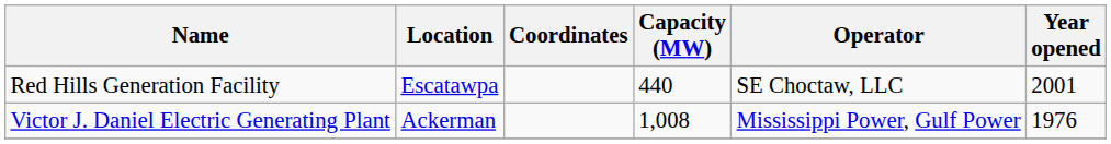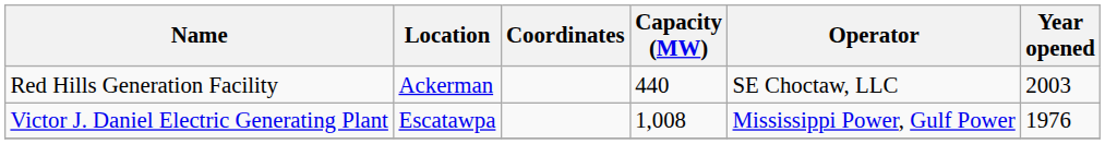 <table class="wikitable">
 <tr>
 <th>Name</th>
 <th>Location</th>
 <th>Coordinates</th>
 <th>Capacity<br>(<a href='#'>MW</a>)</th>
 <th>Operator</th>
 <th>Year<br>opened</th>
 </tr>
 <tr>
 <td>Red Hills Generation Facility</td>
-<td><a href='#'>Escatawpa</a></td>
+<td><a href='#'>Ackerman</a></td>
 <td></td>
 <td>440</td>
 <td>SE Choctaw, LLC</td>
-<td>2001</td>
+<td>2003</td>
 </tr>
 <tr>
 <td><a href='#'>Victor J. Daniel Electric Generating Plant</a></td>
-<td><a href='#'>Ackerman</a></td>
+<td><a href='#'>Escatawpa</a></td>
 <td></td>
 <td>1,008</td>
 <td><a href='#'>Mississippi Power</a>, <a href='#'>Gulf Power</a></td>
 <td>1976</td>
 </tr>
 <tr>
 </tr>
 </table>
